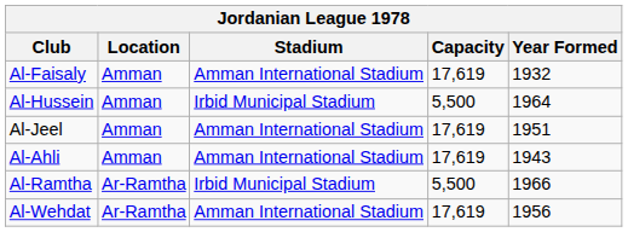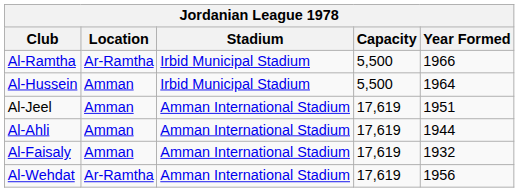 <table class="wikitable">
 <tr>
 <th colspan="5">Jordanian  League 1978</th>
 </tr>
 <tr>
 <th>Club</th>
 <th>Location</th>
 <th>Stadium</th>
 <th>Capacity</th>
 <th>Year Formed</th>
 </tr>
 <tr style="vertical-align:top;">
-<td><a href='#'>Al-Faisaly</a></td>
-<td><a href='#'>Amman</a></td>
-<td><a href='#'>Amman International Stadium</a></td>
-<td>17,619</td>
-<td>1932</td>
+<td><a href='#'>Al-Ramtha</a></td>
+<td><a href='#'>Ar-Ramtha</a></td>
+<td><a href='#'>Irbid Municipal Stadium</a></td>
+<td>5,500</td>
+<td>1966</td>
 </tr>
 <tr style="vertical-align:top;">
 <td><a href='#'>Al-Hussein</a></td>
 <td><a href='#'>Amman</a></td>
 <td><a href='#'>Irbid Municipal Stadium</a></td>
 <td>5,500</td>
 <td>1964</td>
 </tr>
 <tr style="vertical-align:top;">
 <td>Al-Jeel</td>
 <td><a href='#'>Amman</a></td>
 <td><a href='#'>Amman International Stadium</a></td>
 <td>17,619</td>
 <td>1951</td>
 </tr>
 <tr style="vertical-align:top;">
 <td><a href='#'>Al-Ahli</a></td>
 <td><a href='#'>Amman</a></td>
 <td><a href='#'>Amman International Stadium</a></td>
 <td>17,619</td>
-<td>1943</td>
+<td>1944</td>
 </tr>
 <tr style="vertical-align:top;">
-<td><a href='#'>Al-Ramtha</a></td>
-<td><a href='#'>Ar-Ramtha</a></td>
-<td><a href='#'>Irbid Municipal Stadium</a></td>
-<td>5,500</td>
-<td>1966</td>
+<td><a href='#'>Al-Faisaly</a></td>
+<td><a href='#'>Amman</a></td>
+<td><a href='#'>Amman International Stadium</a></td>
+<td>17,619</td>
+<td>1932</td>
 </tr>
 <tr style="vertical-align:top;">
 <td><a href='#'>Al-Wehdat</a></td>
 <td><a href='#'>Ar-Ramtha</a></td>
 <td><a href='#'>Amman International Stadium</a></td>
 <td>17,619</td>
 <td>1956</td>
 </tr>
 </table>
